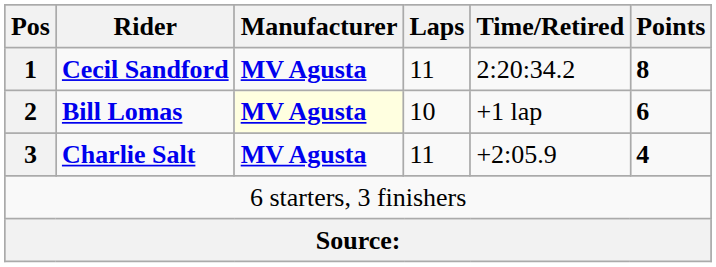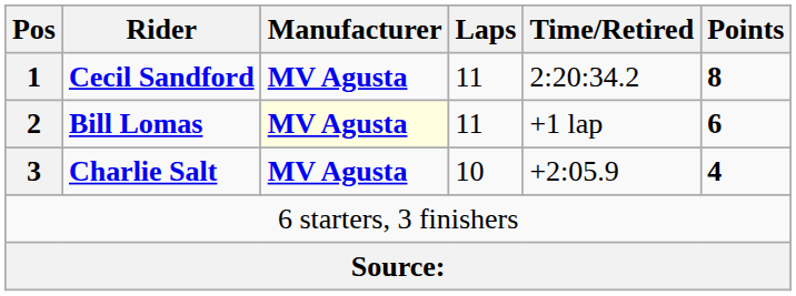 <table class="wikitable" style="font-size: 95%;">
 <tr>
 <th>Pos</th>
 <th>Rider</th>
 <th>Manufacturer</th>
 <th>Laps</th>
 <th>Time/Retired</th>
 <th>Points</th>
 </tr>
 <tr>
 <th>1</th>
 <td> <strong><a href='#'>Cecil Sandford</a></strong></td>
 <td><strong><a href='#'>MV Agusta</a></strong></td>
 <td>11</td>
 <td>2:20:34.2</td>
 <td><strong>8</strong></td>
 </tr>
 <tr>
 <th>2</th>
 <td> <strong><a href='#'>Bill Lomas</a></strong></td>
 <td style="background: lightyellow;"><strong><a href='#'>MV Agusta</a></strong></td>
-<td>10</td>
+<td>11</td>
 <td>+1 lap</td>
 <td><strong>6</strong></td>
 </tr>
 <tr>
 <th>3</th>
 <td> <strong><a href='#'>Charlie Salt</a></strong></td>
 <td><strong><a href='#'>MV Agusta</a></strong></td>
-<td>11</td>
+<td>10</td>
 <td>+2:05.9</td>
 <td><strong>4</strong></td>
 </tr>
 <tr>
 <td colspan=6 align=center>6 starters, 3 finishers</td>
 </tr>
 <tr>
 <th colspan=6><strong>Source</strong>:</th>
 </tr>
 </table>
